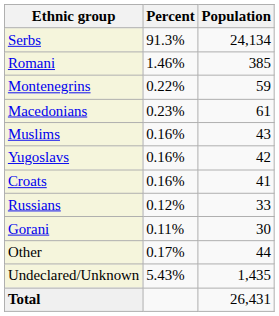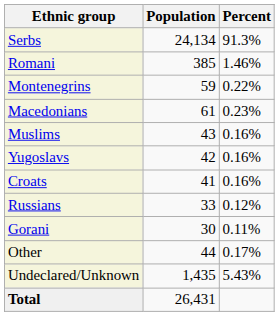 <table class="wikitable">
 <tr>
 <th>Ethnic group</th>
+<th>Population</th>
 <th>Percent</th>
-<th>Population</th>
 </tr>
 <tr>
 <td style="background:#F5F5DC;"><a href='#'>Serbs</a></td>
+<td align="right">24,134</td>
 <td>91.3%</td>
-<td align="right">24,134</td>
 </tr>
 <tr>
 <td style="background:#F5F5DC;"><a href='#'>Romani</a></td>
+<td align="right">385</td>
 <td>1.46%</td>
-<td align="right">385</td>
 </tr>
 <tr>
 <td style="background:#F5F5DC;"><a href='#'>Montenegrins</a></td>
+<td align="right">59</td>
 <td>0.22%</td>
-<td align="right">59</td>
 </tr>
 <tr>
 <td style="background:#F5F5DC;"><a href='#'>Macedonians</a></td>
+<td align="right">61</td>
 <td>0.23%</td>
-<td align="right">61</td>
 </tr>
 <tr>
 <td style="background:#F5F5DC;"><a href='#'>Muslims</a></td>
+<td align="right">43</td>
 <td>0.16%</td>
-<td align="right">43</td>
 </tr>
 <tr>
 <td style="background:#F5F5DC;"><a href='#'>Yugoslavs</a></td>
+<td align="right">42</td>
 <td>0.16%</td>
-<td align="right">42</td>
 </tr>
 <tr>
 <td style="background:#F5F5DC;"><a href='#'>Croats</a></td>
+<td align="right">41</td>
 <td>0.16%</td>
-<td align="right">41</td>
 </tr>
 <tr>
 <td style="background:#F5F5DC;"><a href='#'>Russians</a></td>
+<td align="right">33</td>
 <td>0.12%</td>
-<td align="right">33</td>
 </tr>
 <tr>
 <td style="background:#F5F5DC;"><a href='#'>Gorani</a></td>
+<td align="right">30</td>
 <td>0.11%</td>
-<td align="right">30</td>
 </tr>
 <tr>
 <td style="background:#F5F5DC;">Other</td>
+<td align="right">44</td>
 <td>0.17%</td>
-<td align="right">44</td>
 </tr>
 <tr>
 <td style="background:#F5F5DC;">Undeclared/Unknown</td>
+<td align="right">1,435</td>
 <td>5.43%</td>
-<td align="right">1,435</td>
 </tr>
 <tr>
 <td style="background:#F0F0F0;"><strong>Total</strong></td>
+<td align="right">26,431</td>
 <td></td>
-<td align="right">26,431</td>
 </tr>
 </table>
